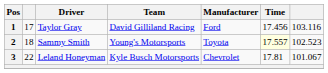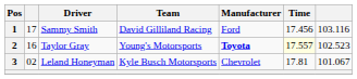 <table class="wikitable" style="font-size:95%">
 <tr>
 <th>Pos</th>
 <th></th>
 <th>Driver</th>
 <th>Team</th>
 <th>Manufacturer</th>
 <th>Time</th>
 <th></th>
 </tr>
 <tr>
 <th>1</th>
 <td>17</td>
-<td><a href='#'>Taylor Gray</a></td>
+<td><a href='#'>Sammy Smith</a></td>
 <td><a href='#'>David Gilliland Racing</a></td>
 <td><a href='#'>Ford</a></td>
 <td>17.456</td>
 <td>103.116</td>
 </tr>
 <tr>
 <th>2</th>
-<td>18</td>
-<td><a href='#'>Sammy Smith</a></td>
+<td>16</td>
+<td><a href='#'>Taylor Gray</a></td>
 <td><a href='#'>Young's Motorsports</a></td>
-<td><a href='#'>Toyota</a></td>
+<td><strong><a href='#'>Toyota</a></strong></td>
 <td style="background: lightyellow;">17.557</td>
 <td>102.523</td>
 </tr>
 <tr>
 <th>3</th>
-<td>22</td>
+<td>02</td>
 <td><a href='#'>Leland Honeyman</a></td>
 <td><a href='#'>Kyle Busch Motorsports</a></td>
 <td><a href='#'>Chevrolet</a></td>
 <td>17.81</td>
 <td>101.067</td>
 </tr>
 <tr>
 <th colspan="7"></th>
 </tr>
 <tr>
 </tr>
 </table>
